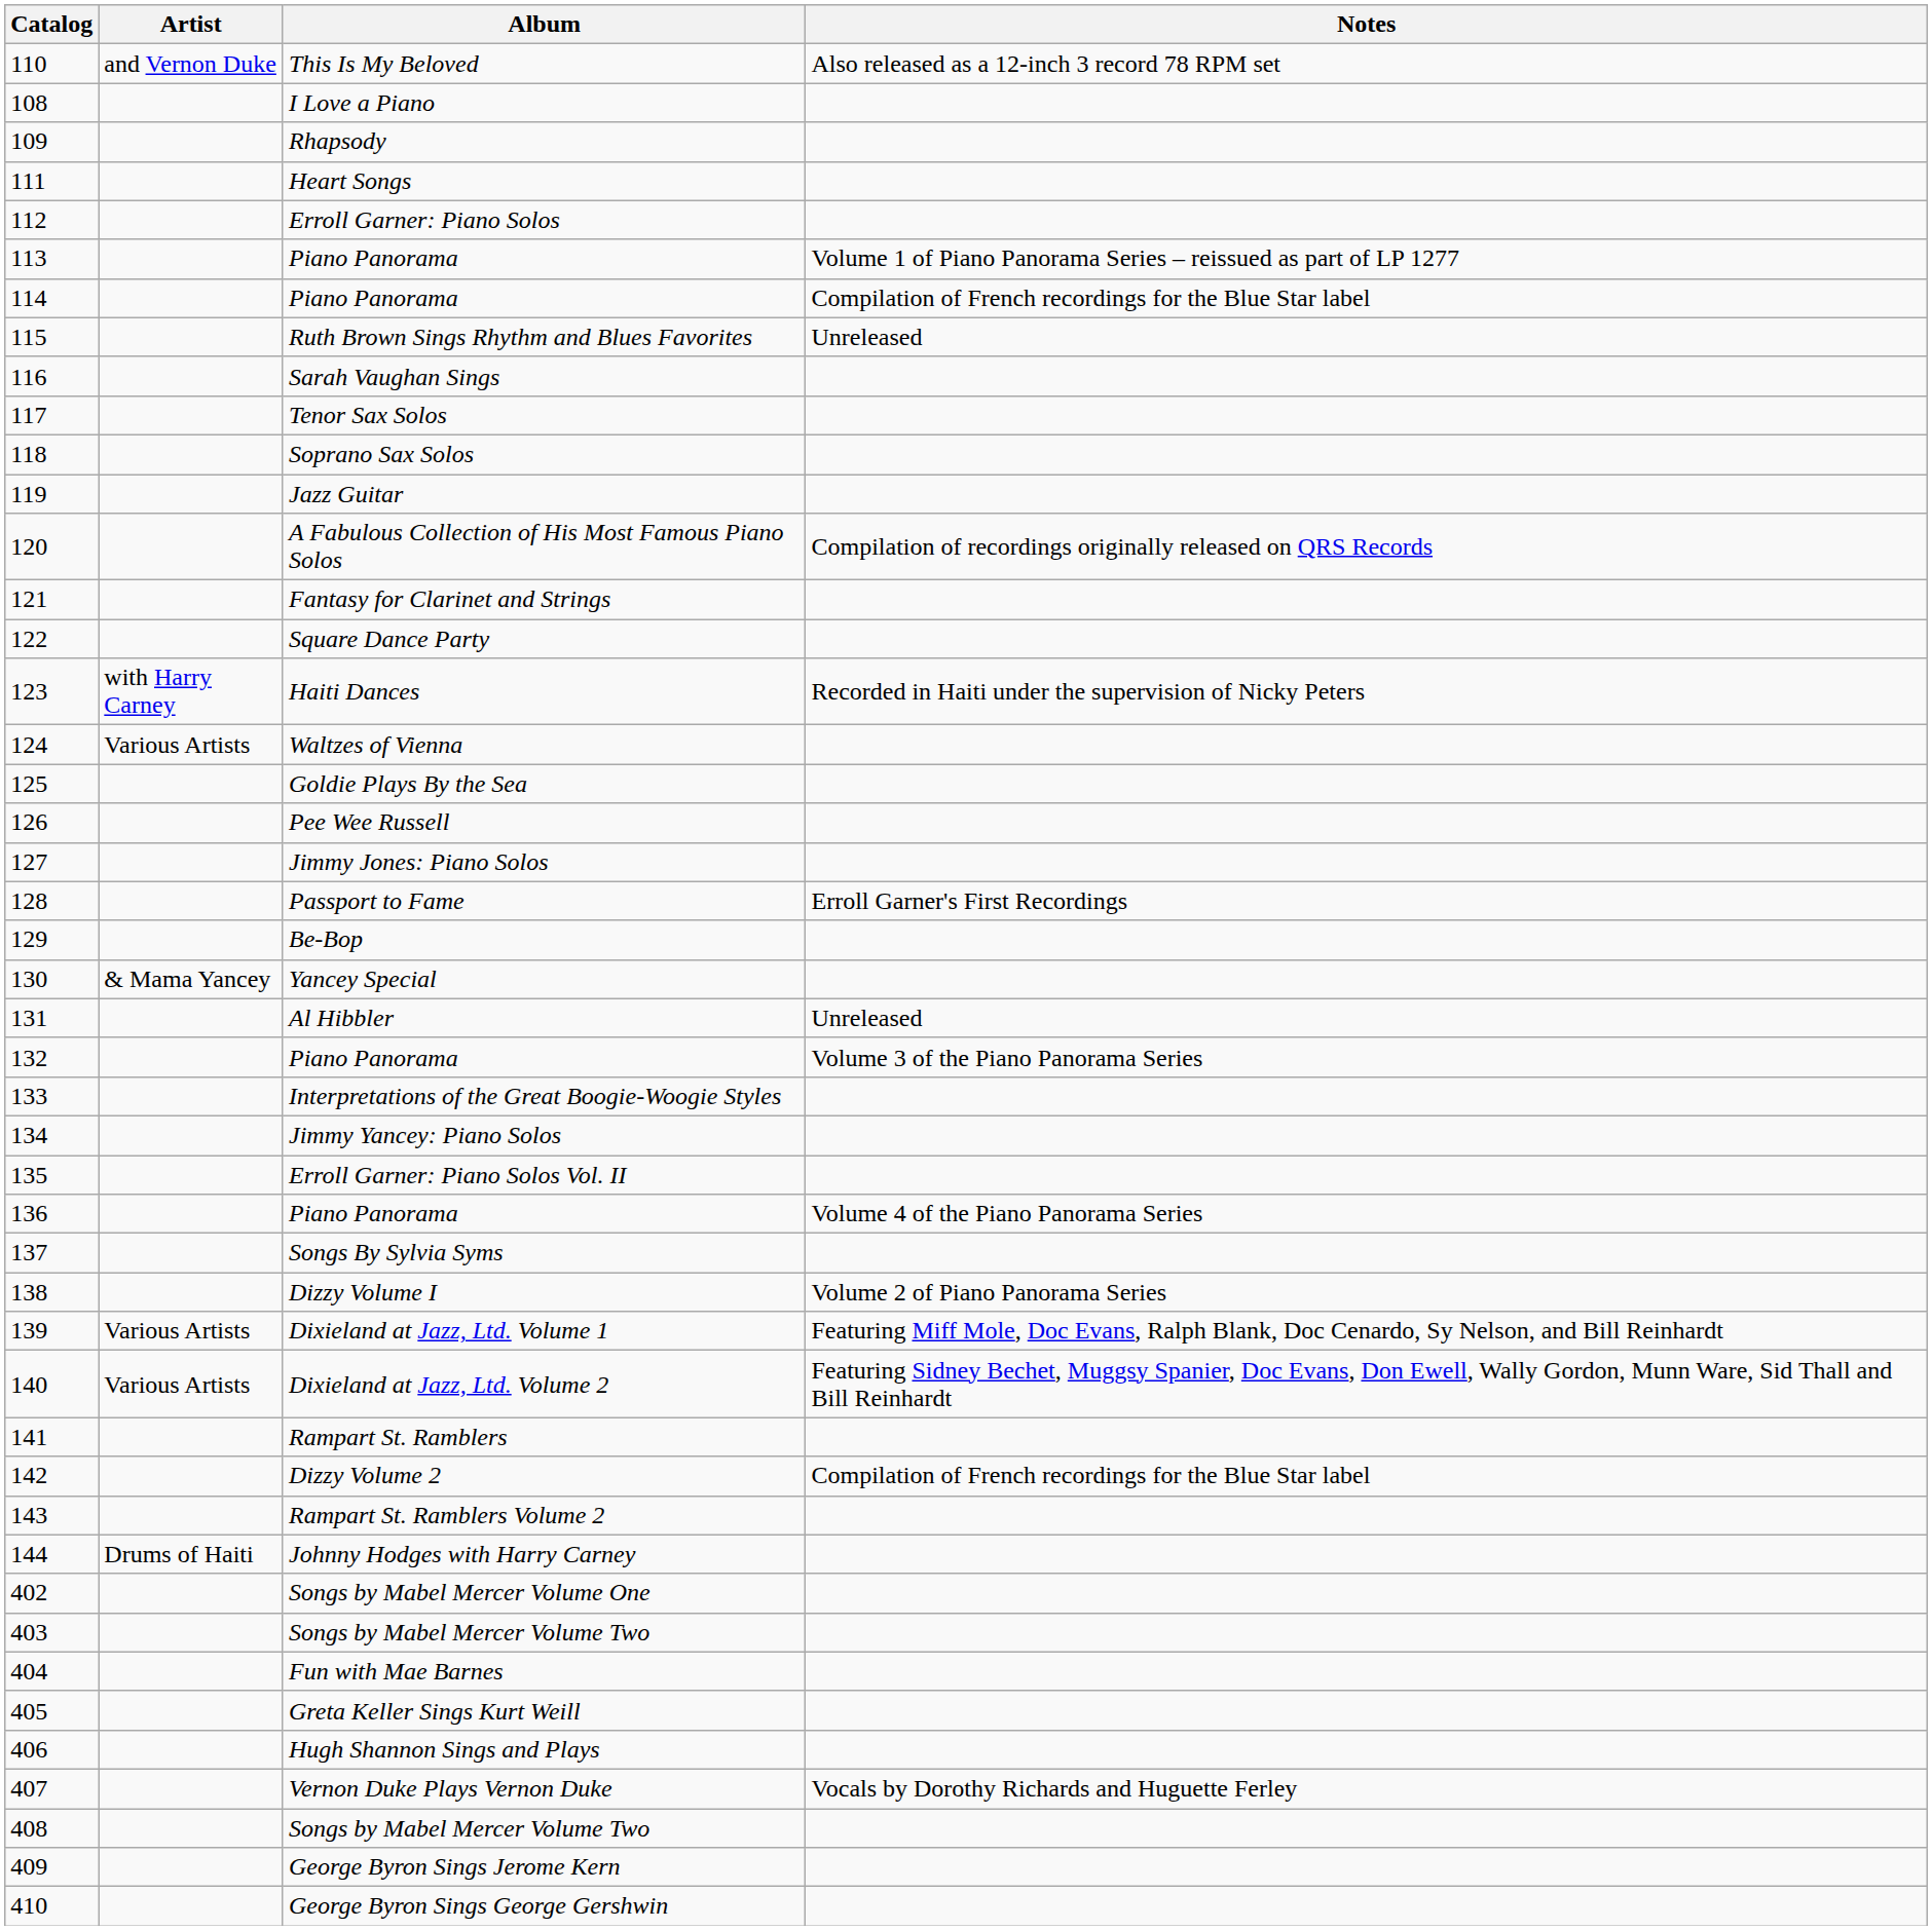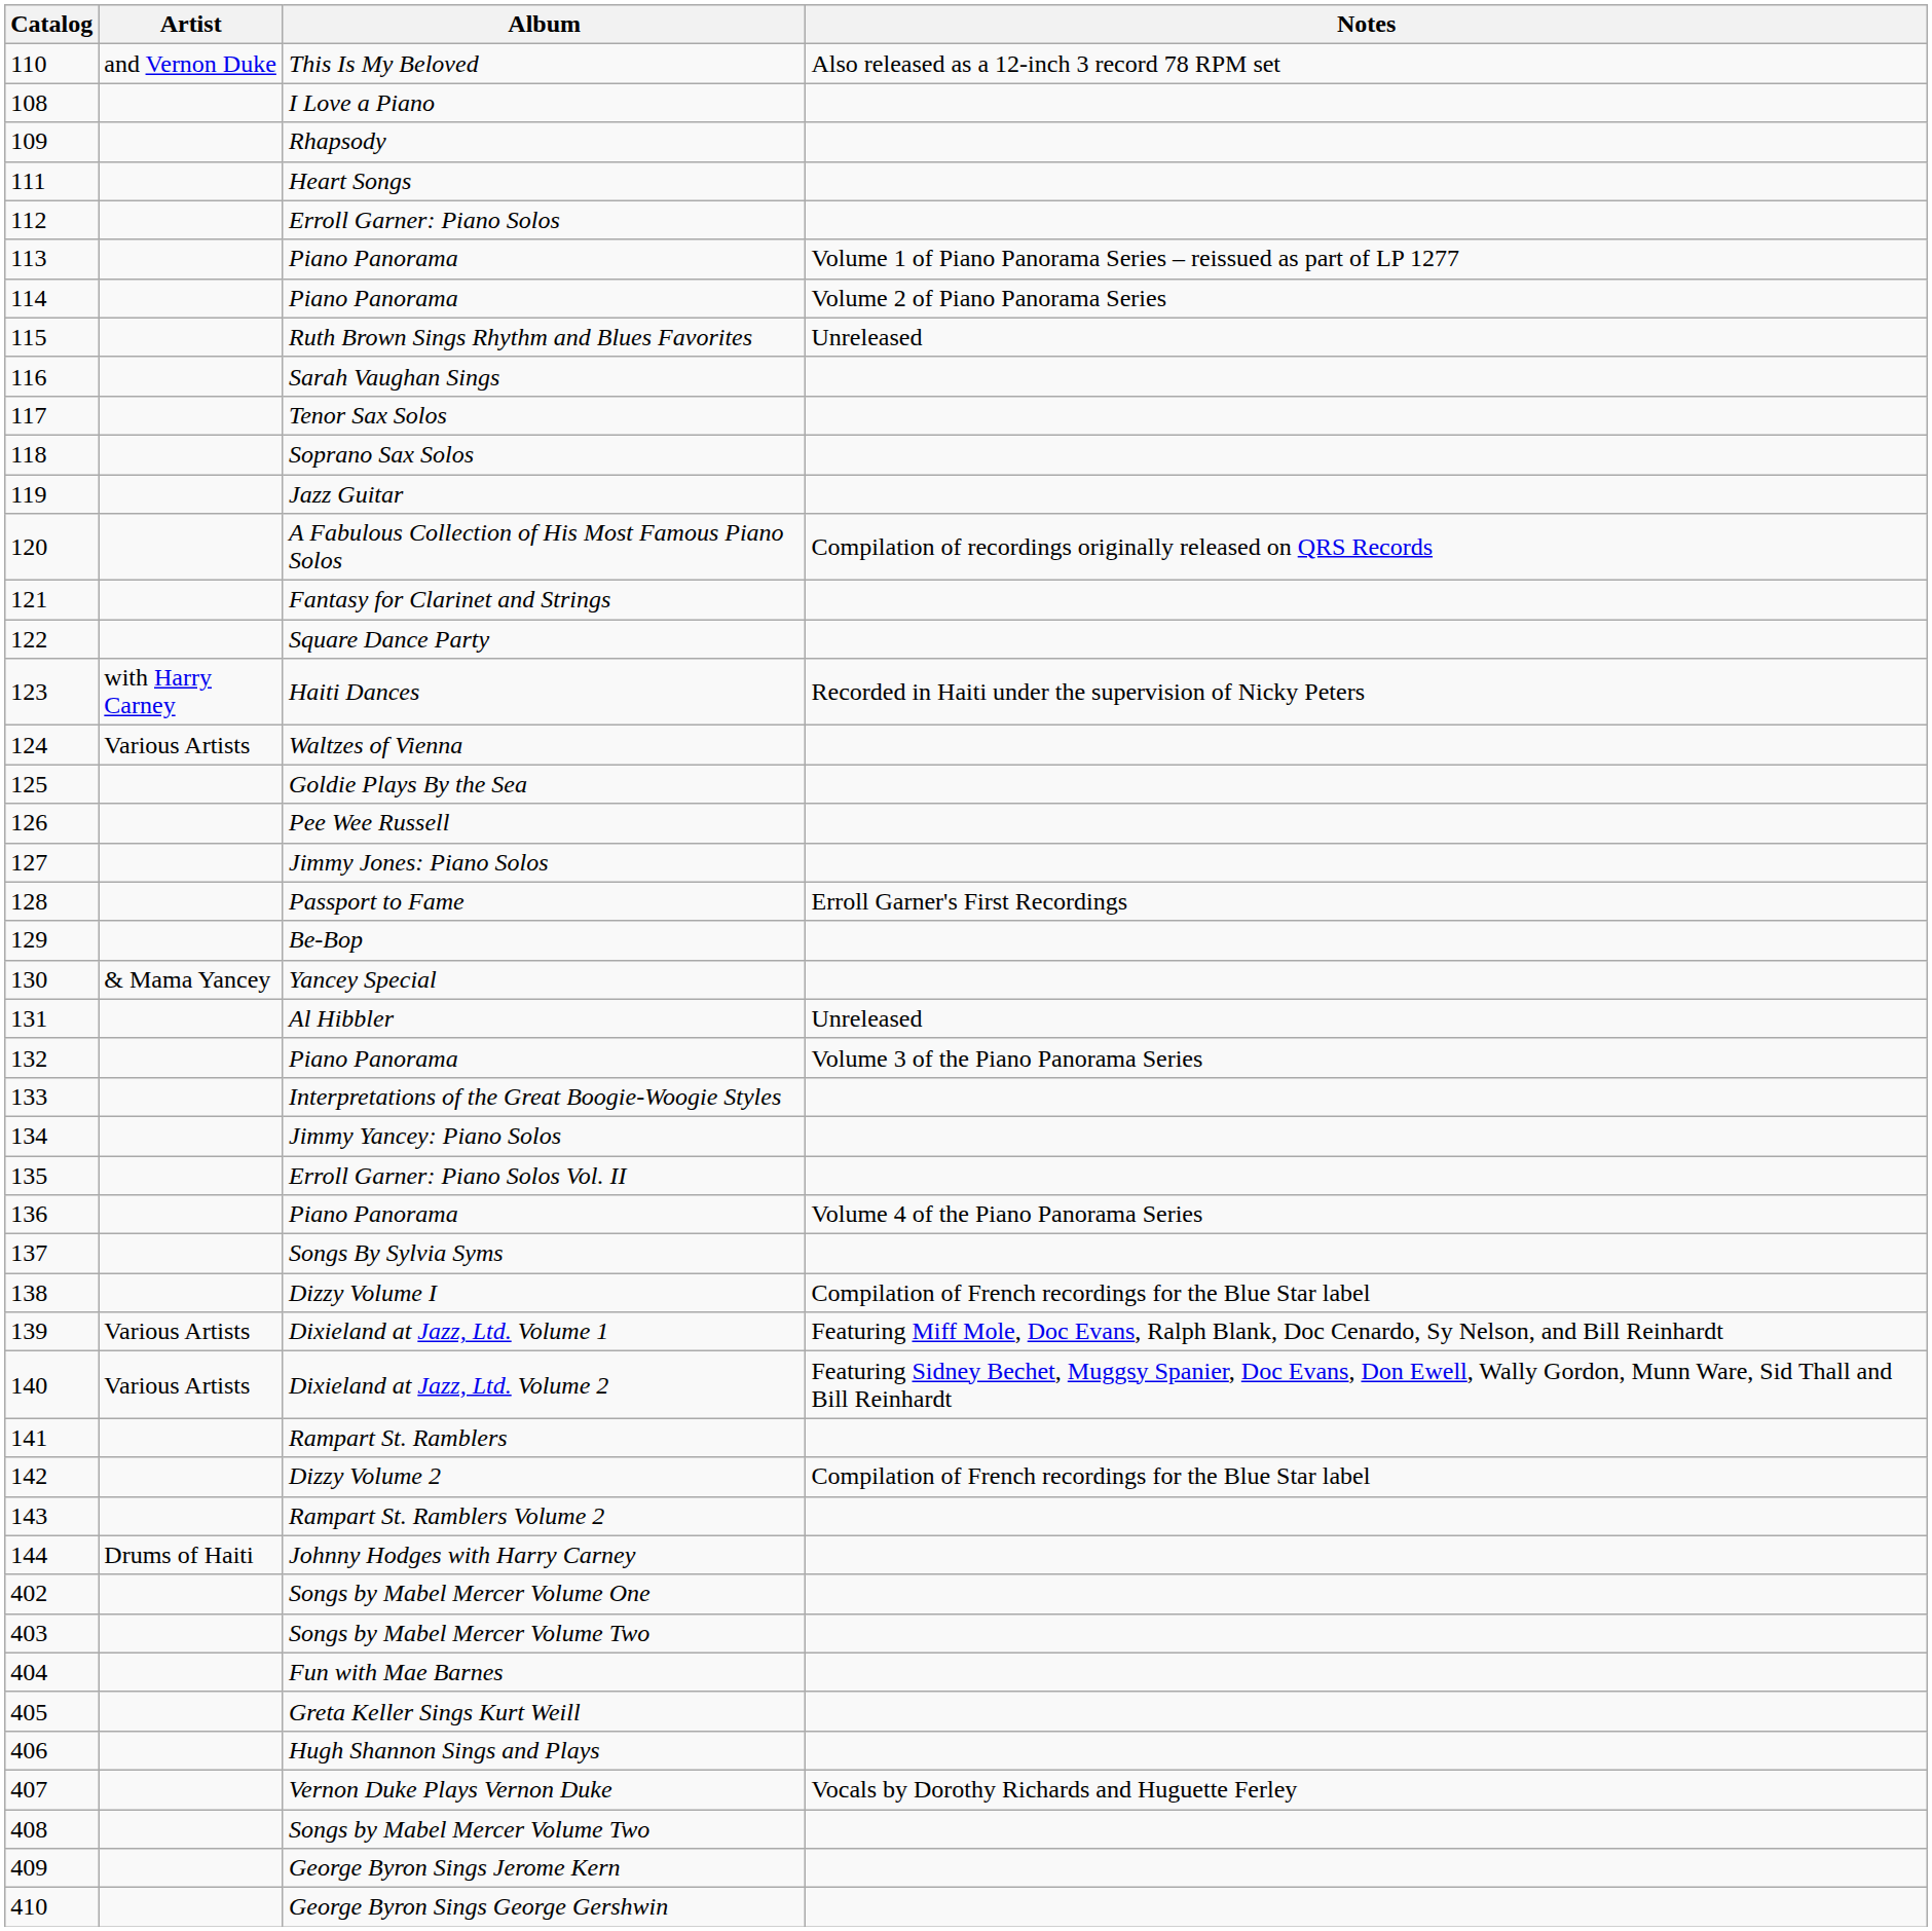 <table class="wikitable sortable">
 <tr>
 <th>Catalog</th>
 <th>Artist</th>
 <th>Album</th>
 <th>Notes</th>
 </tr>
 <tr>
 <td>110</td>
 <td> and <a href='#'>Vernon Duke</a></td>
 <td><em>This Is My Beloved</em></td>
 <td>Also released as a 12-inch 3 record 78 RPM set</td>
 </tr>
 <tr>
 <td>108</td>
 <td></td>
 <td><em>I Love a Piano</em></td>
 <td></td>
 </tr>
 <tr>
 <td>109</td>
 <td></td>
 <td><em>Rhapsody</em></td>
 <td></td>
 </tr>
 <tr>
 <td>111</td>
 <td></td>
 <td><em>Heart Songs</em></td>
 <td></td>
 </tr>
 <tr>
 <td>112</td>
 <td></td>
 <td><em>Erroll Garner: Piano Solos</em></td>
 <td></td>
 </tr>
 <tr>
 <td>113</td>
 <td></td>
 <td><em>Piano Panorama</em></td>
 <td>Volume 1 of Piano Panorama Series – reissued as part of LP 1277</td>
 </tr>
 <tr>
 <td>114</td>
 <td></td>
 <td><em>Piano Panorama</em></td>
-<td>Compilation of French recordings for the Blue Star label</td>
+<td>Volume 2 of Piano Panorama Series</td>
 </tr>
 <tr>
 <td>115</td>
 <td></td>
 <td><em>Ruth Brown Sings Rhythm and Blues Favorites</em></td>
 <td>Unreleased</td>
 </tr>
 <tr>
 <td>116</td>
 <td></td>
 <td><em>Sarah Vaughan Sings</em></td>
 <td></td>
 </tr>
 <tr>
 <td>117</td>
 <td></td>
 <td><em>Tenor Sax Solos</em></td>
 <td></td>
 </tr>
 <tr>
 <td>118</td>
 <td></td>
 <td><em>Soprano Sax Solos</em></td>
 <td></td>
 </tr>
 <tr>
 <td>119</td>
 <td></td>
 <td><em>Jazz Guitar</em></td>
 <td></td>
 </tr>
 <tr>
 <td>120</td>
 <td></td>
 <td><em>A Fabulous Collection of His Most Famous Piano Solos</em></td>
 <td>Compilation of recordings originally released on <a href='#'>QRS Records</a></td>
 </tr>
 <tr>
 <td>121</td>
 <td></td>
 <td><em>Fantasy for Clarinet and Strings</em></td>
 <td></td>
 </tr>
 <tr>
 <td>122</td>
 <td></td>
 <td><em>Square Dance Party</em></td>
 <td></td>
 </tr>
 <tr>
 <td>123</td>
 <td> with <a href='#'>Harry Carney</a></td>
 <td><em>Haiti Dances</em></td>
 <td>Recorded in Haiti under the supervision of Nicky Peters</td>
 </tr>
 <tr>
 <td>124</td>
 <td>Various Artists</td>
 <td><em>Waltzes of Vienna</em></td>
 <td></td>
 </tr>
 <tr>
 <td>125</td>
 <td></td>
 <td><em>Goldie Plays By the Sea</em></td>
 <td></td>
 </tr>
 <tr>
 <td>126</td>
 <td></td>
 <td><em>Pee Wee Russell</em></td>
 <td></td>
 </tr>
 <tr>
 <td>127</td>
 <td></td>
 <td><em>Jimmy Jones: Piano Solos</em></td>
 <td></td>
 </tr>
 <tr>
 <td>128</td>
 <td></td>
 <td><em>Passport to Fame</em></td>
 <td>Erroll Garner's First Recordings</td>
 </tr>
 <tr>
 <td>129</td>
 <td></td>
 <td><em>Be-Bop</em></td>
 <td></td>
 </tr>
 <tr>
 <td>130</td>
 <td> & Mama Yancey</td>
 <td><em>Yancey Special</em></td>
 <td></td>
 </tr>
 <tr>
 <td>131</td>
 <td></td>
 <td><em>Al Hibbler</em></td>
 <td>Unreleased</td>
 </tr>
 <tr>
 <td>132</td>
 <td></td>
 <td><em>Piano Panorama</em></td>
 <td>Volume 3 of the Piano Panorama Series</td>
 </tr>
 <tr>
 <td>133</td>
 <td></td>
 <td><em>Interpretations of the Great Boogie-Woogie Styles</em></td>
 <td></td>
 </tr>
 <tr>
 <td>134</td>
 <td></td>
 <td><em>Jimmy Yancey: Piano Solos</em></td>
 <td></td>
 </tr>
 <tr>
 <td>135</td>
 <td></td>
 <td><em>Erroll Garner: Piano Solos Vol. II</em></td>
 <td></td>
 </tr>
 <tr>
 <td>136</td>
 <td></td>
 <td><em>Piano Panorama</em></td>
 <td>Volume 4 of the Piano Panorama Series</td>
 </tr>
 <tr>
 <td>137</td>
 <td></td>
 <td><em>Songs By Sylvia Syms</em></td>
 <td></td>
 </tr>
 <tr>
 <td>138</td>
 <td></td>
 <td><em>Dizzy Volume I</em></td>
-<td>Volume 2 of Piano Panorama Series</td>
+<td>Compilation of French recordings for the Blue Star label</td>
 </tr>
 <tr>
 <td>139</td>
 <td>Various Artists</td>
 <td><em>Dixieland at <a href='#'>Jazz, Ltd.</a> Volume 1</em></td>
 <td>Featuring <a href='#'>Miff Mole</a>, <a href='#'>Doc Evans</a>, Ralph Blank, Doc Cenardo, Sy Nelson, and Bill Reinhardt</td>
 </tr>
 <tr>
 <td>140</td>
 <td>Various Artists</td>
 <td><em>Dixieland at <a href='#'>Jazz, Ltd.</a> Volume 2</em></td>
 <td>Featuring <a href='#'>Sidney Bechet</a>, <a href='#'>Muggsy Spanier</a>, <a href='#'>Doc Evans</a>, <a href='#'>Don Ewell</a>, Wally Gordon, Munn Ware, Sid Thall and Bill Reinhardt</td>
 </tr>
 <tr>
 <td>141</td>
 <td></td>
 <td><em>Rampart St. Ramblers</em></td>
 <td></td>
 </tr>
 <tr>
 <td>142</td>
 <td></td>
 <td><em>Dizzy Volume 2</em></td>
 <td>Compilation of French recordings for the Blue Star label</td>
 </tr>
 <tr>
 <td>143</td>
 <td></td>
 <td><em>Rampart St. Ramblers Volume 2</em></td>
 <td></td>
 </tr>
 <tr>
 <td>144</td>
 <td>Drums of Haiti</td>
 <td><em>Johnny Hodges with Harry Carney</em></td>
 <td></td>
 </tr>
 <tr>
 <td>402</td>
 <td></td>
 <td><em>Songs by Mabel Mercer Volume One</em></td>
 <td></td>
 </tr>
 <tr>
 <td>403</td>
 <td></td>
 <td><em>Songs by Mabel Mercer Volume Two</em></td>
 <td></td>
 </tr>
 <tr>
 <td>404</td>
 <td></td>
 <td><em>Fun with Mae Barnes</em></td>
 <td></td>
 </tr>
 <tr>
 <td>405</td>
 <td></td>
 <td><em>Greta Keller Sings Kurt Weill</em></td>
 <td></td>
 </tr>
 <tr>
 <td>406</td>
 <td></td>
 <td><em>Hugh Shannon Sings and Plays</em></td>
 <td></td>
 </tr>
 <tr>
 <td>407</td>
 <td></td>
 <td><em>Vernon Duke Plays Vernon Duke</em></td>
 <td>Vocals by Dorothy Richards and Huguette Ferley</td>
 </tr>
 <tr>
 <td>408</td>
 <td></td>
 <td><em>Songs by Mabel Mercer Volume Two</em></td>
 <td></td>
 </tr>
 <tr>
 <td>409</td>
 <td></td>
 <td><em>George Byron Sings Jerome Kern</em></td>
 <td></td>
 </tr>
 <tr>
 <td>410</td>
 <td></td>
 <td><em>George Byron Sings George Gershwin</em></td>
 <td></td>
 </tr>
 </table>
